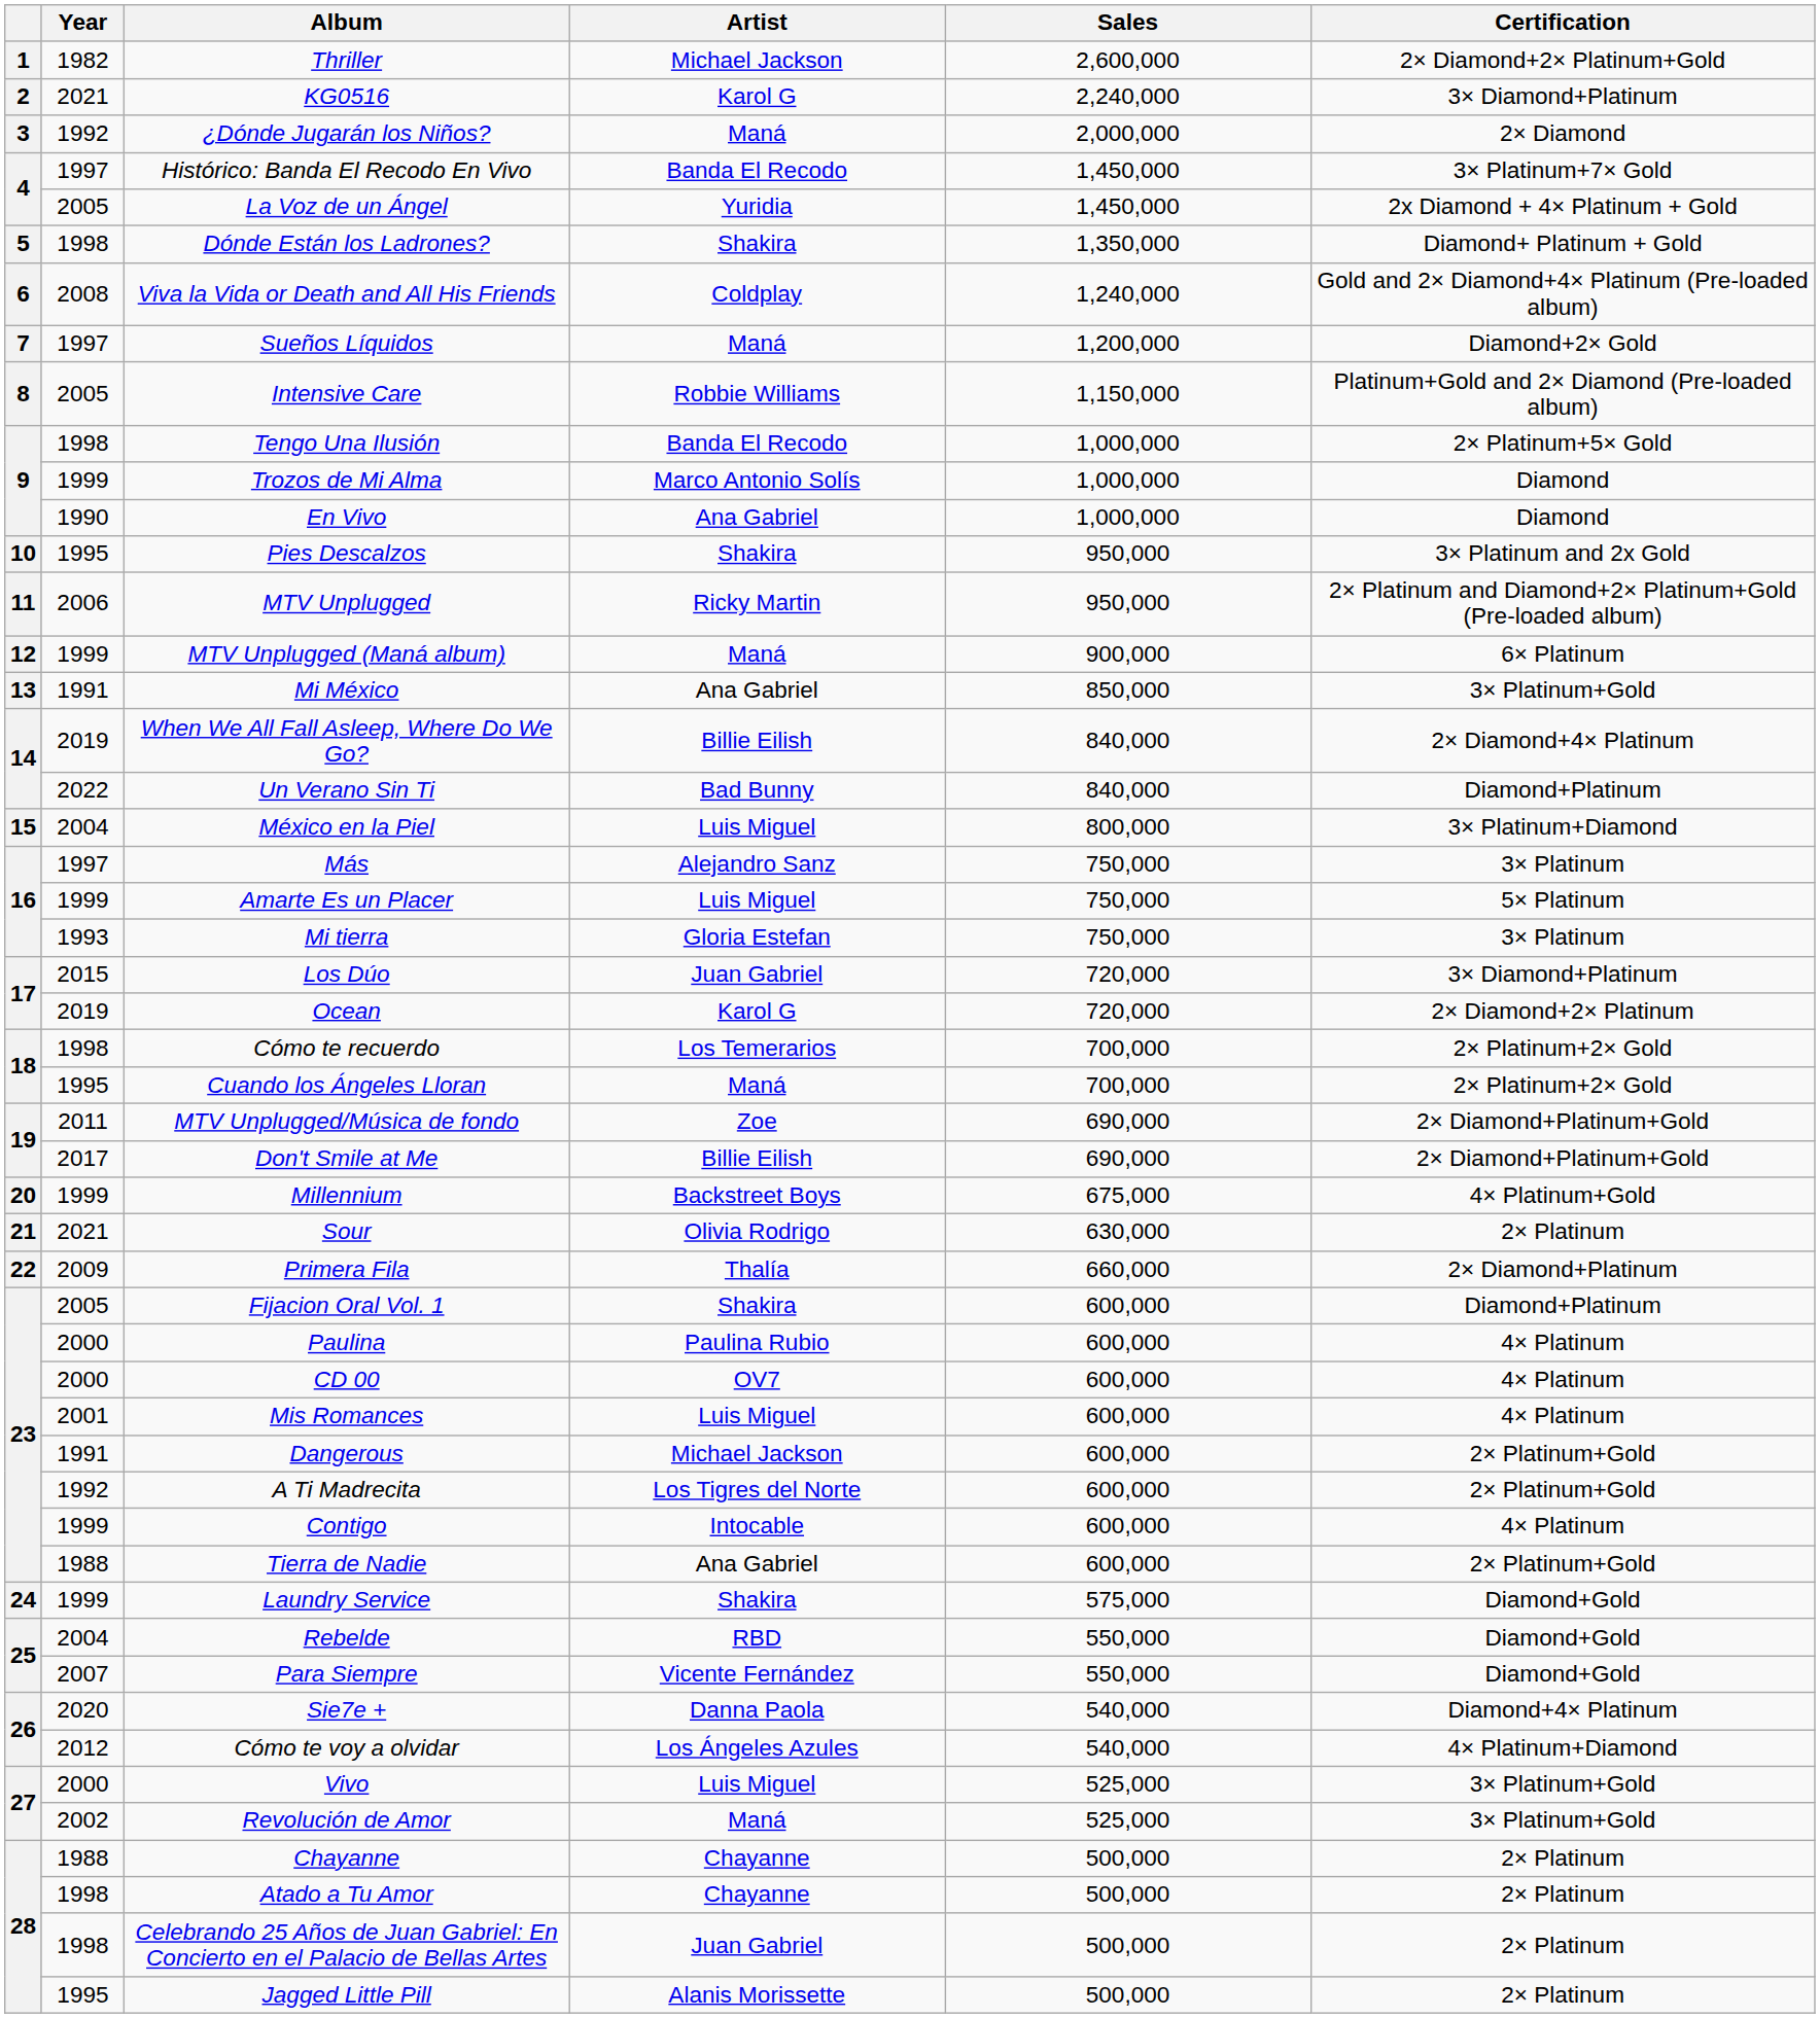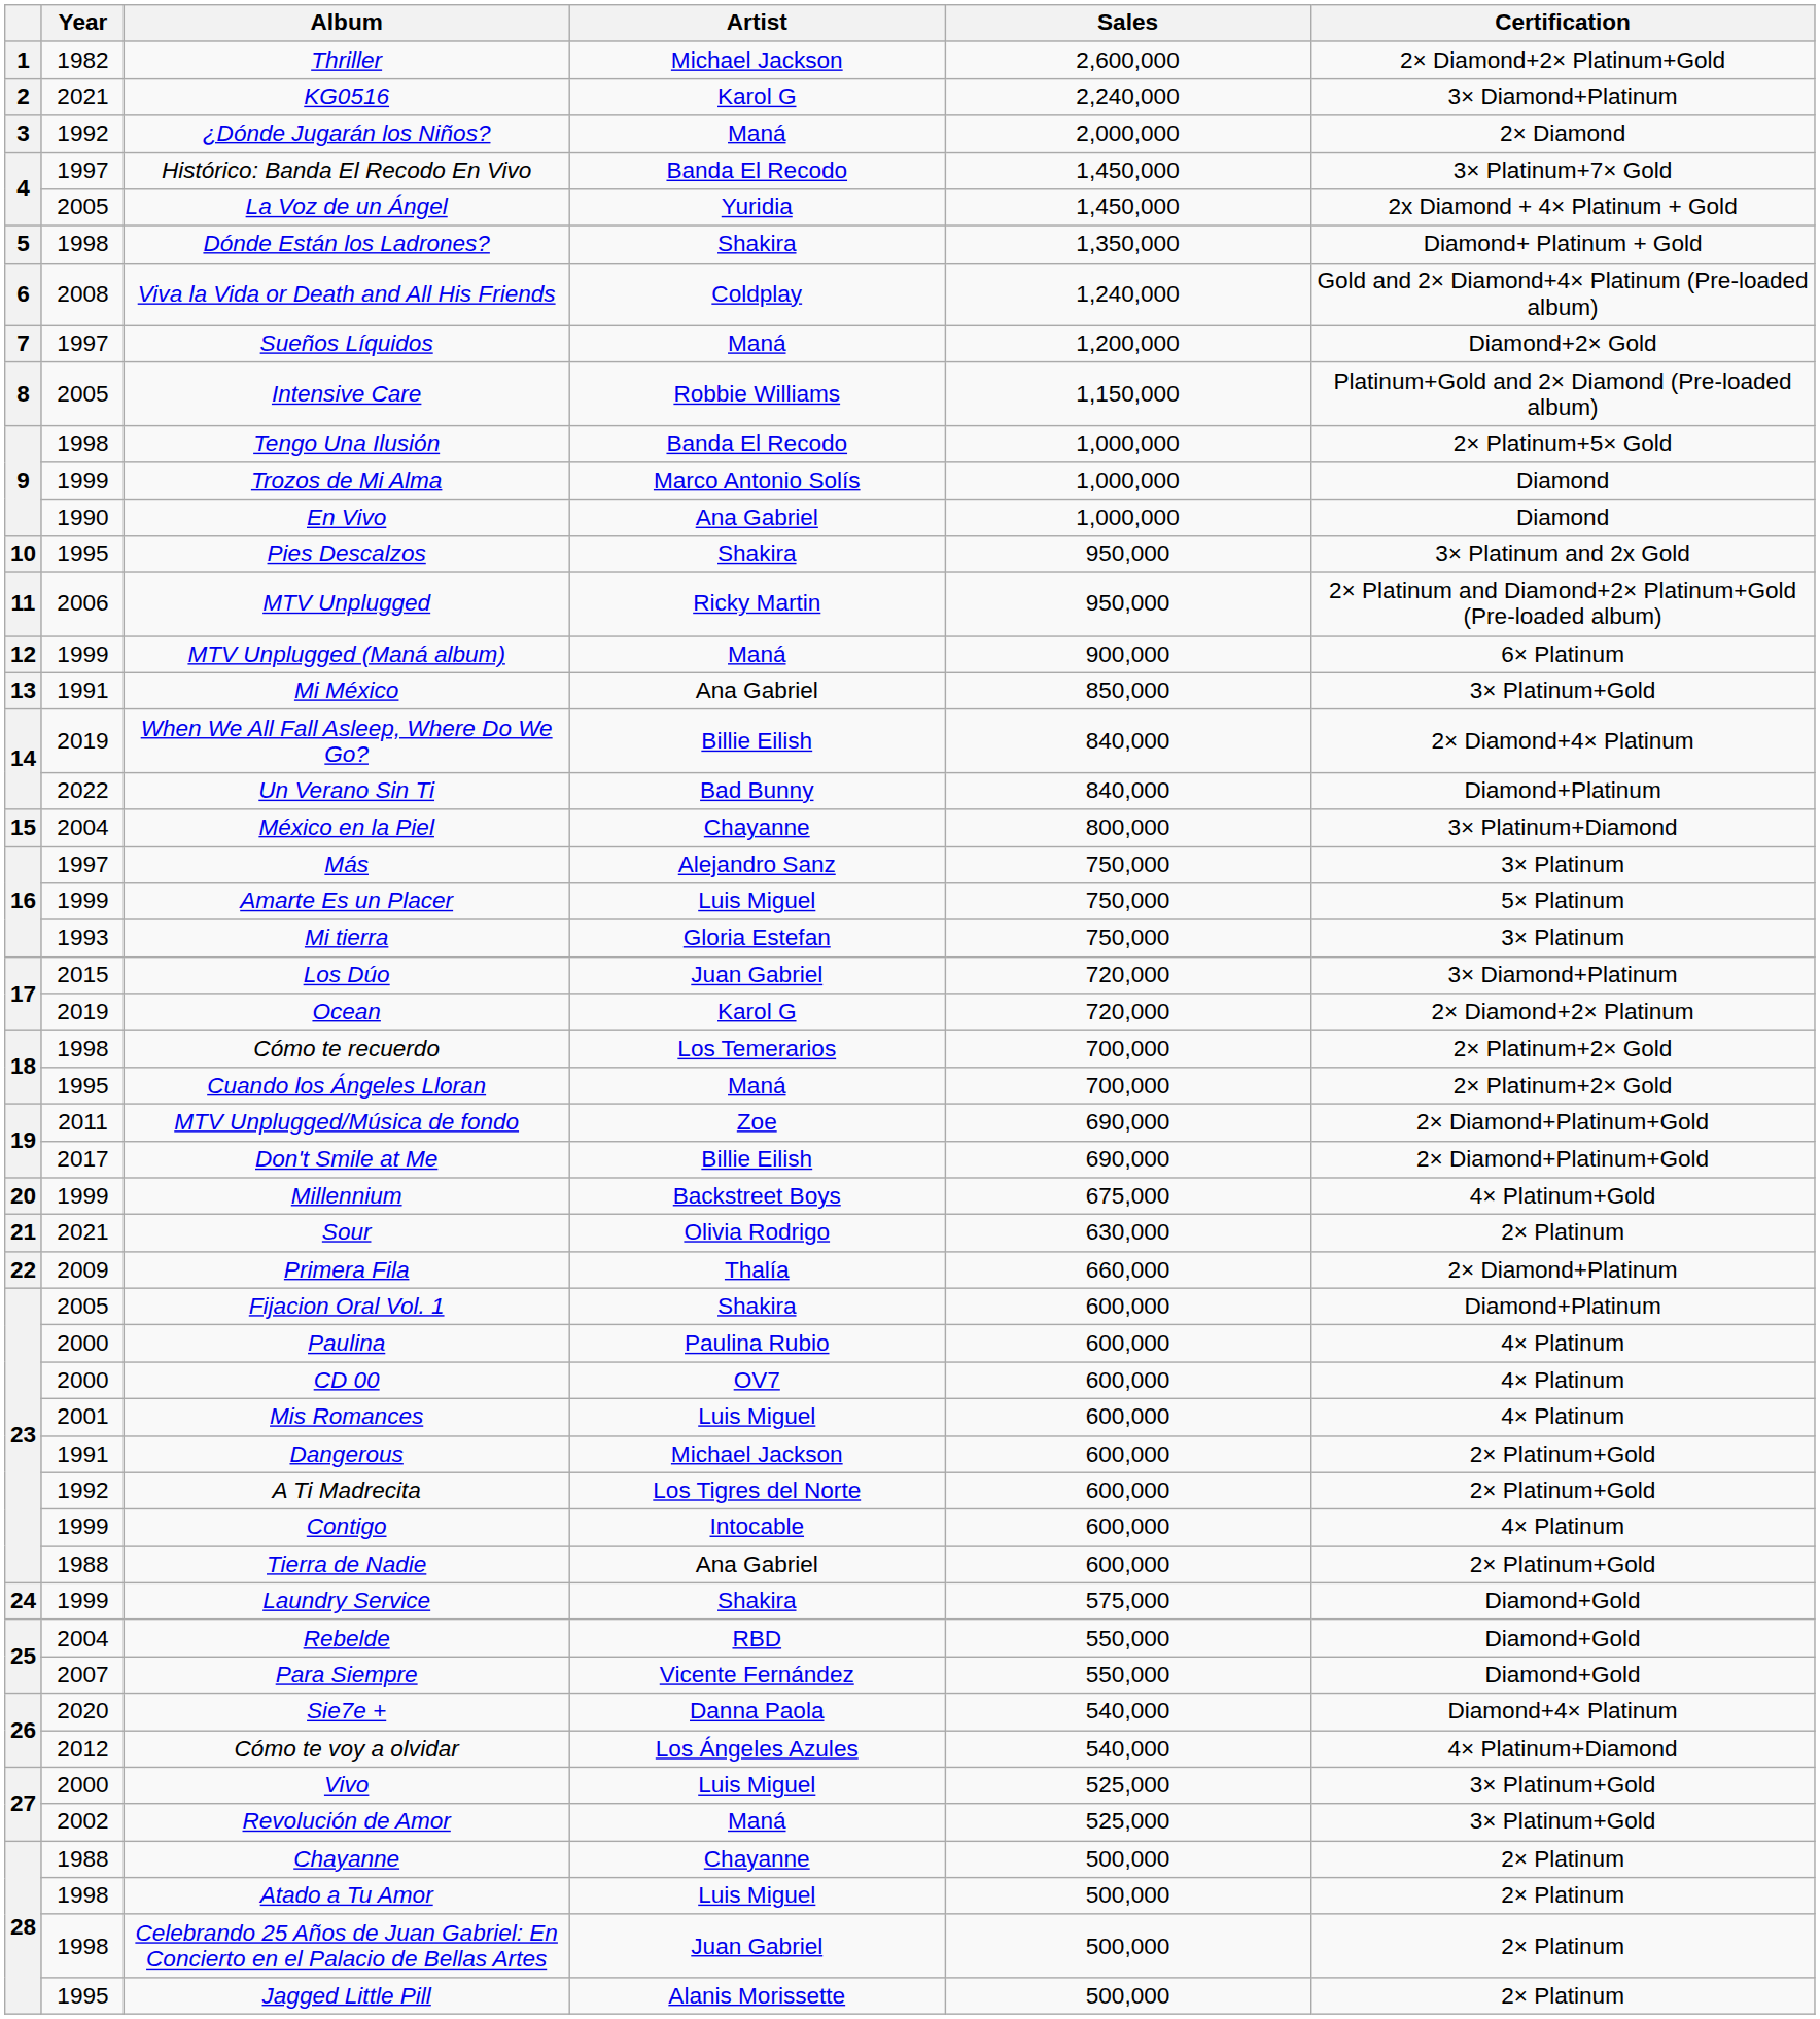 <table class="wikitable plainrowheaders sortable" style="text-align:center">
 <tr>
 <th></th>
 <th rowspan="1" scope="col" style="width:10em;">Year</th>
 <th scope="col" rowspan="1" style="width:100em;">Album</th>
 <th scope="col" rowspan="1" style="width:100em;">Artist</th>
 <th scope="col" rowspan="1" style="width:100em;">Sales</th>
 <th scope="col" rowspan="1" style="width:100em;">Certification</th>
 </tr>
 <tr>
 <th>1</th>
 <td>1982</td>
 <td><em><a href='#'>Thriller</a></em></td>
 <td><a href='#'>Michael Jackson</a></td>
 <td>2,600,000</td>
 <td>2× Diamond+2× Platinum+Gold</td>
 </tr>
 <tr>
 <th>2</th>
 <td>2021</td>
 <td><em><a href='#'>KG0516</a></em></td>
 <td><a href='#'>Karol G</a></td>
 <td>2,240,000</td>
 <td>3× Diamond+Platinum</td>
 </tr>
 <tr>
 <th>3</th>
 <td>1992</td>
 <td><em><a href='#'>¿Dónde Jugarán los Niños?</a></em></td>
 <td><a href='#'>Maná</a></td>
 <td>2,000,000</td>
 <td>2× Diamond</td>
 </tr>
 <tr>
 <th rowspan="2">4</th>
 <td>1997</td>
 <td><em>Histórico: Banda El Recodo En Vivo</em></td>
 <td><a href='#'>Banda El Recodo</a></td>
 <td>1,450,000</td>
 <td>3× Platinum+7× Gold</td>
 </tr>
 <tr>
 <td>2005</td>
 <td><em><a href='#'>La Voz de un Ángel</a></em></td>
 <td><a href='#'>Yuridia</a></td>
 <td>1,450,000</td>
 <td>2x Diamond + 4× Platinum + Gold</td>
 </tr>
 <tr>
 <th>5</th>
 <td>1998</td>
 <td><em><a href='#'>Dónde Están los Ladrones?</a></em></td>
 <td><a href='#'>Shakira</a></td>
 <td>1,350,000</td>
 <td>Diamond+ Platinum + Gold</td>
 </tr>
 <tr>
 <th>6</th>
 <td>2008</td>
 <td><em><a href='#'>Viva la Vida or Death and All His Friends</a></em></td>
 <td><a href='#'>Coldplay</a></td>
 <td>1,240,000</td>
 <td>Gold and 2× Diamond+4× Platinum (Pre-loaded album)</td>
 </tr>
 <tr>
 <th>7</th>
 <td>1997</td>
 <td><em><a href='#'>Sueños Líquidos</a></em></td>
 <td><a href='#'>Maná</a></td>
 <td>1,200,000</td>
 <td>Diamond+2× Gold</td>
 </tr>
 <tr>
 <th>8</th>
 <td>2005</td>
 <td><em><a href='#'>Intensive Care</a></em></td>
 <td><a href='#'>Robbie Williams</a></td>
 <td>1,150,000</td>
 <td>Platinum+Gold and 2× Diamond (Pre-loaded album)</td>
 </tr>
 <tr>
 <th rowspan="3">9</th>
 <td>1998</td>
 <td><em><a href='#'>Tengo Una Ilusión</a></em></td>
 <td><a href='#'>Banda El Recodo</a></td>
 <td>1,000,000</td>
 <td>2× Platinum+5× Gold</td>
 </tr>
 <tr>
 <td>1999</td>
 <td><em><a href='#'>Trozos de Mi Alma</a></em></td>
 <td><a href='#'>Marco Antonio Solís</a></td>
 <td>1,000,000</td>
 <td>Diamond</td>
 </tr>
 <tr>
 <td>1990</td>
 <td><a href='#'><em>En Vivo</em></a></td>
 <td><a href='#'>Ana Gabriel</a></td>
 <td>1,000,000</td>
 <td>Diamond</td>
 </tr>
 <tr>
 <th>10</th>
 <td>1995</td>
 <td><em><a href='#'>Pies Descalzos</a></em></td>
 <td><a href='#'>Shakira</a></td>
 <td>950,000</td>
 <td>3× Platinum and 2x Gold </td>
 </tr>
 <tr>
 <th>11</th>
 <td>2006</td>
 <td><em><a href='#'>MTV Unplugged</a></em></td>
 <td><a href='#'>Ricky Martin</a></td>
 <td>950,000</td>
 <td>2× Platinum and Diamond+2× Platinum+Gold (Pre-loaded album)</td>
 </tr>
 <tr>
 <th>12</th>
 <td>1999</td>
 <td><em><a href='#'>MTV Unplugged (Maná album)</a></em></td>
 <td><a href='#'>Maná</a></td>
 <td>900,000</td>
 <td>6× Platinum</td>
 </tr>
 <tr>
 <th>13</th>
 <td>1991</td>
 <td><em><a href='#'>Mi México</a></em></td>
 <td>Ana Gabriel</td>
 <td>850,000</td>
 <td>3× Platinum+Gold</td>
 </tr>
 <tr>
 <th rowspan="2">14</th>
 <td>2019</td>
 <td><em><a href='#'>When We All Fall Asleep, Where Do We Go?</a></em></td>
 <td><a href='#'>Billie Eilish</a></td>
 <td>840,000</td>
 <td>2× Diamond+4× Platinum</td>
 </tr>
 <tr>
 <td>2022</td>
 <td><em><a href='#'>Un Verano Sin Ti</a></em></td>
 <td><a href='#'>Bad Bunny</a></td>
 <td>840,000</td>
 <td>Diamond+Platinum</td>
 </tr>
 <tr>
 <th>15</th>
 <td>2004</td>
 <td><em><a href='#'>México en la Piel</a></em></td>
-<td><a href='#'>Luis Miguel</a></td>
+<td><a href='#'>Chayanne</a></td>
 <td>800,000</td>
 <td>3× Platinum+Diamond</td>
 </tr>
 <tr>
 <th rowspan="3">16</th>
 <td>1997</td>
 <td><em><a href='#'>Más</a></em></td>
 <td><a href='#'>Alejandro Sanz</a></td>
 <td>750,000</td>
 <td>3× Platinum</td>
 </tr>
 <tr>
 <td>1999</td>
 <td><em><a href='#'>Amarte Es un Placer</a></em></td>
 <td><a href='#'>Luis Miguel</a></td>
 <td>750,000</td>
 <td>5× Platinum</td>
 </tr>
 <tr>
 <td>1993</td>
 <td><em><a href='#'>Mi tierra</a></em></td>
 <td><a href='#'>Gloria Estefan</a></td>
 <td>750,000</td>
 <td>3× Platinum</td>
 </tr>
 <tr>
 <th rowspan="2">17</th>
 <td>2015</td>
 <td><em><a href='#'>Los Dúo</a></em></td>
 <td><a href='#'>Juan Gabriel</a></td>
 <td>720,000</td>
 <td>3× Diamond+Platinum</td>
 </tr>
 <tr>
 <td>2019</td>
 <td><em><a href='#'>Ocean</a></em></td>
 <td><a href='#'>Karol G</a></td>
 <td>720,000</td>
 <td>2× Diamond+2× Platinum</td>
 </tr>
 <tr>
 <th rowspan="2">18</th>
 <td>1998</td>
 <td><em>Cómo te recuerdo</em></td>
 <td><a href='#'>Los Temerarios</a></td>
 <td>700,000</td>
 <td>2× Platinum+2× Gold</td>
 </tr>
 <tr>
 <td>1995</td>
 <td><em><a href='#'>Cuando los Ángeles Lloran</a></em></td>
 <td><a href='#'>Maná</a></td>
 <td>700,000</td>
 <td>2× Platinum+2× Gold</td>
 </tr>
 <tr>
 <th rowspan="2">19</th>
 <td>2011</td>
 <td><em><a href='#'>MTV Unplugged/Música de fondo</a></em></td>
 <td><a href='#'>Zoe</a></td>
 <td>690,000</td>
 <td>2× Diamond+Platinum+Gold</td>
 </tr>
 <tr>
 <td>2017</td>
 <td><em><a href='#'>Don't Smile at Me</a></em></td>
 <td><a href='#'>Billie Eilish</a></td>
 <td>690,000</td>
 <td>2× Diamond+Platinum+Gold</td>
 </tr>
 <tr>
 <th>20</th>
 <td>1999</td>
 <td><em><a href='#'>Millennium</a></em></td>
 <td><a href='#'>Backstreet Boys</a></td>
 <td>675,000</td>
 <td>4× Platinum+Gold</td>
 </tr>
 <tr>
 <th>21</th>
 <td>2021</td>
 <td><em><a href='#'>Sour</a></em></td>
 <td><a href='#'>Olivia Rodrigo</a></td>
 <td>630,000</td>
 <td>2× Platinum</td>
 </tr>
 <tr>
 <th>22</th>
 <td>2009</td>
 <td><em><a href='#'>Primera Fila</a></em></td>
 <td><a href='#'>Thalía</a></td>
 <td>660,000</td>
 <td>2× Diamond+Platinum</td>
 </tr>
 <tr>
 <th rowspan="8">23</th>
 <td>2005</td>
 <td><em><a href='#'>Fijacion Oral Vol. 1</a></em></td>
 <td><a href='#'>Shakira</a></td>
 <td>600,000</td>
 <td>Diamond+Platinum</td>
 </tr>
 <tr>
 <td>2000</td>
 <td><em><a href='#'>Paulina</a></em></td>
 <td><a href='#'>Paulina Rubio</a></td>
 <td>600,000</td>
 <td>4× Platinum</td>
 </tr>
 <tr>
 <td>2000</td>
 <td><em><a href='#'>CD 00</a></em></td>
 <td><a href='#'>OV7</a></td>
 <td>600,000</td>
 <td>4× Platinum</td>
 </tr>
 <tr>
 <td>2001</td>
 <td><em><a href='#'>Mis Romances</a></em></td>
 <td><a href='#'>Luis Miguel</a></td>
 <td>600,000</td>
 <td>4× Platinum</td>
 </tr>
 <tr>
 <td>1991</td>
 <td><em><a href='#'>Dangerous</a></em></td>
 <td><a href='#'>Michael Jackson</a></td>
 <td>600,000</td>
 <td>2× Platinum+Gold</td>
 </tr>
 <tr>
 <td>1992</td>
 <td><em>A Ti Madrecita</em></td>
 <td><a href='#'>Los Tigres del Norte</a></td>
 <td>600,000</td>
 <td>2× Platinum+Gold</td>
 </tr>
 <tr>
 <td>1999</td>
 <td><em><a href='#'>Contigo</a></em></td>
 <td><a href='#'>Intocable</a></td>
 <td>600,000</td>
 <td>4× Platinum</td>
 </tr>
 <tr>
 <td>1988</td>
 <td><a href='#'><em>Tierra de Nadie</em></a></td>
 <td>Ana Gabriel</td>
 <td>600,000</td>
 <td>2× Platinum+Gold</td>
 </tr>
 <tr>
 <th>24</th>
 <td>1999</td>
 <td><em><a href='#'>Laundry Service</a></em></td>
 <td><a href='#'>Shakira</a></td>
 <td>575,000</td>
 <td>Diamond+Gold</td>
 </tr>
 <tr>
 <th rowspan="2">25</th>
 <td>2004</td>
 <td><em><a href='#'>Rebelde</a></em></td>
 <td><a href='#'>RBD</a></td>
 <td>550,000</td>
 <td>Diamond+Gold</td>
 </tr>
 <tr>
 <td>2007</td>
 <td><em><a href='#'>Para Siempre</a></em></td>
 <td><a href='#'>Vicente Fernández</a></td>
 <td>550,000</td>
 <td>Diamond+Gold</td>
 </tr>
 <tr>
 <th rowspan="2">26</th>
 <td>2020</td>
 <td><em><a href='#'>Sie7e +</a></em></td>
 <td><a href='#'>Danna Paola</a></td>
 <td>540,000</td>
 <td>Diamond+4× Platinum</td>
 </tr>
 <tr>
 <td>2012</td>
 <td><em>Cómo te voy a olvidar</em></td>
 <td><a href='#'>Los Ángeles Azules</a></td>
 <td>540,000</td>
 <td>4× Platinum+Diamond</td>
 </tr>
 <tr>
 <th rowspan="2">27</th>
 <td>2000</td>
 <td><em><a href='#'>Vivo</a></em></td>
 <td><a href='#'>Luis Miguel</a></td>
 <td>525,000</td>
 <td>3× Platinum+Gold</td>
 </tr>
 <tr>
 <td>2002</td>
 <td><em><a href='#'>Revolución de Amor</a></em></td>
 <td><a href='#'>Maná</a></td>
 <td>525,000</td>
 <td>3× Platinum+Gold</td>
 </tr>
 <tr>
 <th rowspan="4">28</th>
 <td>1988</td>
 <td><em><a href='#'>Chayanne</a></em></td>
 <td><a href='#'>Chayanne</a></td>
 <td>500,000</td>
 <td>2× Platinum</td>
 </tr>
 <tr>
 <td>1998</td>
 <td><em><a href='#'>Atado a Tu Amor</a></em></td>
-<td><a href='#'>Chayanne</a></td>
+<td><a href='#'>Luis Miguel</a></td>
 <td>500,000</td>
 <td>2× Platinum</td>
 </tr>
 <tr>
 <td>1998</td>
 <td><em><a href='#'>Celebrando 25 Años de Juan Gabriel: En Concierto en el Palacio de Bellas Artes</a></em></td>
 <td><a href='#'>Juan Gabriel</a></td>
 <td>500,000</td>
 <td>2× Platinum</td>
 </tr>
 <tr>
 <td>1995</td>
 <td><em><a href='#'>Jagged Little Pill</a></em></td>
 <td><a href='#'>Alanis Morissette</a></td>
 <td>500,000</td>
 <td>2× Platinum</td>
 </tr>
 </table>
